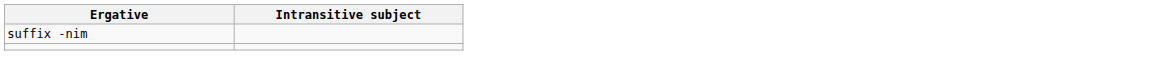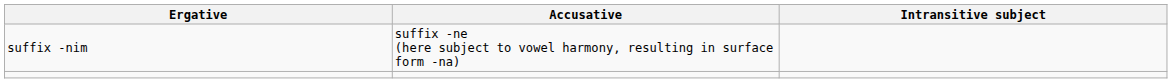 <table class="wikitable">
 <tr>
 <th width="33%">Ergative</th>
+<th width="33%">Accusative</th>
 <th width="33%">Intransitive subject</th>
 </tr>
 <tr>
 <td>suffix -nim</td>
+<td>suffix -ne<br>(here subject to vowel harmony, resulting in surface form -na)</td>
 <td></td>
 </tr>
 <tr>
 <td></td>
 <td></td>
+<td></td>
 </tr>
 </table>
